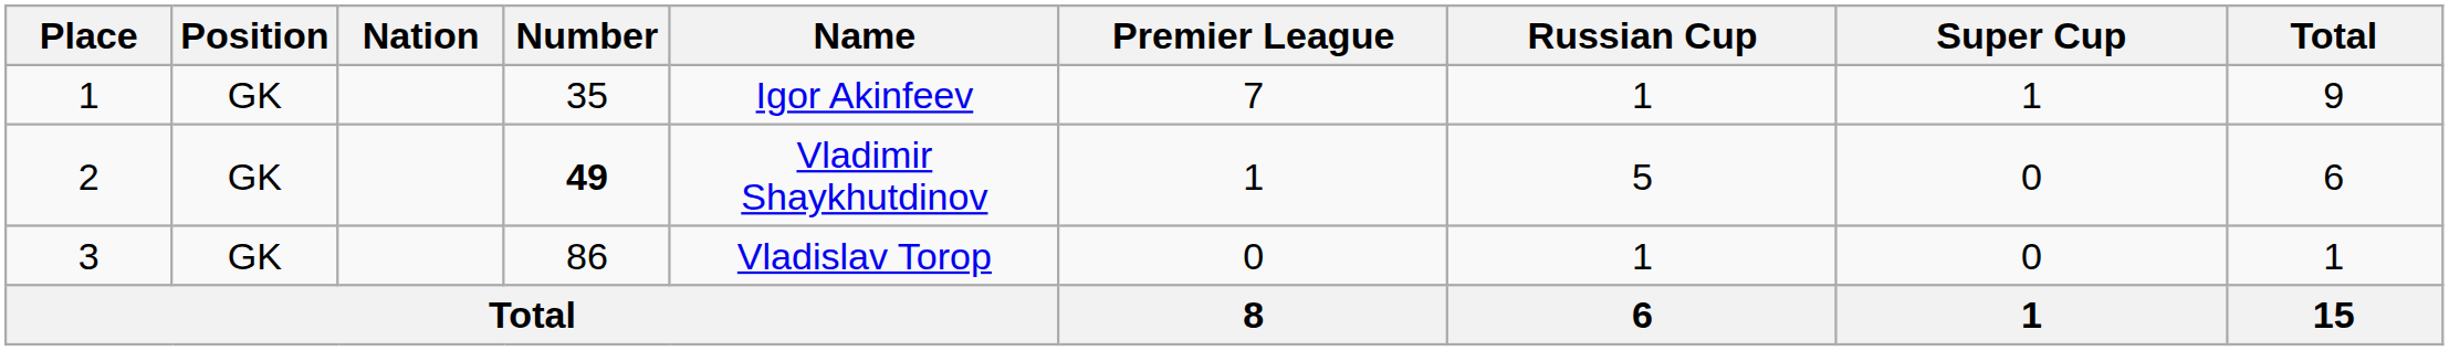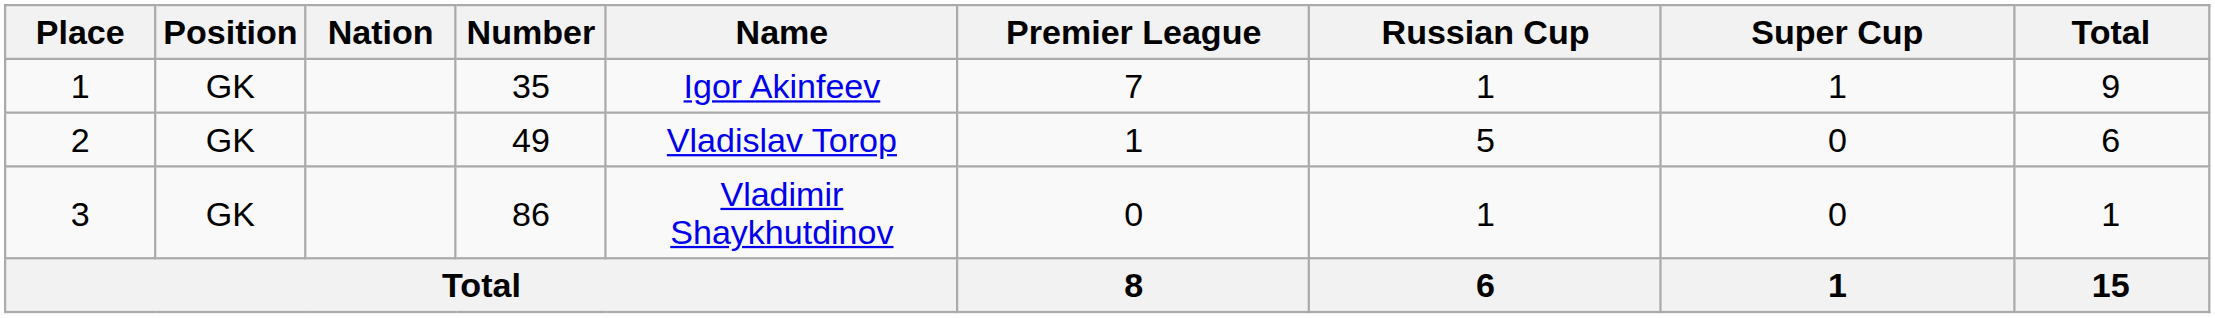 <table class="wikitable" style="font-size: 95%; text-align: center;">
 <tr>
 <th width=60>Place</th>
 <th width=60>Position</th>
 <th width=60>Nation</th>
 <th width=60>Number</th>
 <th width=150>Name</th>
 <th width=150>Premier League</th>
 <th width=150>Russian Cup</th>
 <th width=150>Super Cup</th>
 <th width=80>Total</th>
 </tr>
 <tr>
 <td>1</td>
 <td>GK</td>
 <td></td>
 <td>35</td>
 <td><a href='#'>Igor Akinfeev</a></td>
 <td>7</td>
 <td>1</td>
 <td>1</td>
 <td>9</td>
 </tr>
 <tr>
 <td>2</td>
 <td>GK</td>
 <td></td>
-<td><strong>49</strong></td>
-<td><a href='#'>Vladimir Shaykhutdinov</a></td>
+<td>49</td>
+<td><a href='#'>Vladislav Torop</a></td>
 <td>1</td>
 <td>5</td>
 <td>0</td>
 <td>6</td>
 </tr>
 <tr>
 <td>3</td>
 <td>GK</td>
 <td></td>
 <td>86</td>
-<td><a href='#'>Vladislav Torop</a></td>
+<td><a href='#'>Vladimir Shaykhutdinov</a></td>
 <td>0</td>
 <td>1</td>
 <td>0</td>
 <td>1</td>
 </tr>
 <tr>
 <th colspan=5>Total</th>
 <th>8</th>
 <th>6</th>
 <th>1</th>
 <th>15</th>
 </tr>
 </table>
